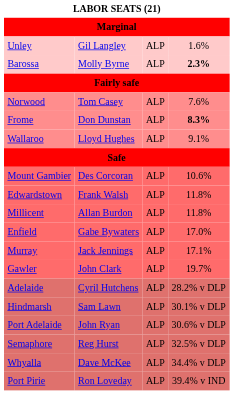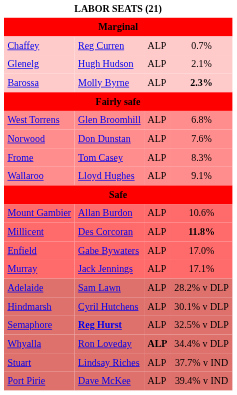 <table class="toccolours" cellpadding="5" cellspacing="0" style="float:left; margin-right:.5em; margin-top:.4em; font-size:90%;">
 <tr>
 <td COLSPAN=4 align="center"><strong>LABOR SEATS (21)</strong></td>
 </tr>
 <tr>
 <td COLSPAN=4 align="center" bgcolor="red"><span><strong>Marginal</strong></span></td>
 </tr>
 <tr>
-<td align="left" bgcolor="FFCACA"><a href='#'>Unley</a></td>
-<td align="left" bgcolor="FFCACA"><a href='#'>Gil Langley</a></td>
+<td align="left" bgcolor="FFCACA"><a href='#'>Chaffey</a></td>
+<td align="left" bgcolor="FFCACA"><a href='#'>Reg Curren</a></td>
 <td align="left" bgcolor="FFCACA">ALP</td>
-<td align="center" bgcolor="FFCACA">1.6%</td>
+<td align="center" bgcolor="FFCACA">0.7%</td>
+</tr>
+<tr>
+<td align="left" bgcolor="FFCACA"><a href='#'>Glenelg</a></td>
+<td align="left" bgcolor="FFCACA"><a href='#'>Hugh Hudson</a></td>
+<td align="left" bgcolor="FFCACA">ALP</td>
+<td align="center" bgcolor="FFCACA">2.1%</td>
 </tr>
 <tr>
 <td align="left" bgcolor="FFCACA"><a href='#'>Barossa</a></td>
 <td align="left" bgcolor="FFCACA"><a href='#'>Molly Byrne</a></td>
 <td align="left" bgcolor="FFCACA">ALP</td>
 <td align="center" bgcolor="FFCACA"><strong>2.3%</strong></td>
 </tr>
 <tr>
 <td COLSPAN=4 align="center" bgcolor="red"><span><strong>Fairly safe</strong></span></td>
 </tr>
 <tr>
+<td align="left" bgcolor="FF8D8D"><a href='#'>West Torrens</a></td>
+<td align="left" bgcolor="FF8D8D"><a href='#'>Glen Broomhill</a></td>
+<td align="left" bgcolor="FF8D8D">ALP</td>
+<td align="center" bgcolor="FF8D8D">6.8%</td>
+</tr>
+<tr>
 <td align="left" bgcolor="FF8D8D"><a href='#'>Norwood</a></td>
-<td align="left" bgcolor="FF8D8D"><a href='#'>Tom Casey</a></td>
+<td align="left" bgcolor="FF8D8D"><a href='#'>Don Dunstan</a></td>
 <td align="left" bgcolor="FF8D8D">ALP</td>
 <td align="center" bgcolor="FF8D8D">7.6%</td>
 </tr>
 <tr>
 <td align="left" bgcolor="FF8D8D"><a href='#'>Frome</a></td>
-<td align="left" bgcolor="FF8D8D"><a href='#'>Don Dunstan</a></td>
+<td align="left" bgcolor="FF8D8D"><a href='#'>Tom Casey</a></td>
 <td align="left" bgcolor="FF8D8D">ALP</td>
-<td align="center" bgcolor="FF8D8D"><strong>8.3%</strong></td>
+<td align="center" bgcolor="FF8D8D">8.3%</td>
 </tr>
 <tr>
 <td align="left" bgcolor="FF8D8D"><a href='#'>Wallaroo</a></td>
 <td align="left" bgcolor="FF8D8D"><a href='#'>Lloyd Hughes</a></td>
 <td align="left" bgcolor="FF8D8D">ALP</td>
 <td align="center" bgcolor="FF8D8D">9.1%</td>
 </tr>
 <tr>
 <td COLSPAN=4 align="center" bgcolor="red"><span><strong>Safe</strong></span></td>
 </tr>
 <tr>
 <td align="left" bgcolor="FF6B6B"><a href='#'>Mount Gambier</a></td>
-<td align="left" bgcolor="FF6B6B"><a href='#'>Des Corcoran</a></td>
+<td align="left" bgcolor="FF6B6B"><a href='#'>Allan Burdon</a></td>
 <td align="left" bgcolor="FF6B6B">ALP</td>
 <td align="center" bgcolor="FF6B6B">10.6%</td>
 </tr>
 <tr>
-<td align="left" bgcolor="FF6B6B"><a href='#'>Edwardstown</a></td>
-<td align="left" bgcolor="FF6B6B"><a href='#'>Frank Walsh</a></td>
+<td align="left" bgcolor="FF6B6B"><a href='#'>Millicent</a></td>
+<td align="left" bgcolor="FF6B6B"><a href='#'>Des Corcoran</a></td>
 <td align="left" bgcolor="FF6B6B">ALP</td>
-<td align="center" bgcolor="FF6B6B">11.8%</td>
-</tr>
-<tr>
-<td align="left" bgcolor="FF6B6B"><a href='#'>Millicent</a></td>
-<td align="left" bgcolor="FF6B6B"><a href='#'>Allan Burdon</a></td>
-<td align="left" bgcolor="FF6B6B">ALP</td>
-<td align="center" bgcolor="FF6B6B">11.8%</td>
+<td align="center" bgcolor="FF6B6B"><strong>11.8%</strong></td>
 </tr>
 <tr>
 <td align="left" bgcolor="FF6B6B"><a href='#'>Enfield</a></td>
 <td align="left" bgcolor="FF6B6B"><a href='#'>Gabe Bywaters</a></td>
 <td align="left" bgcolor="FF6B6B">ALP</td>
 <td align="center" bgcolor="FF6B6B">17.0%</td>
 </tr>
 <tr>
 <td align="left" bgcolor="FF6B6B"><a href='#'>Murray</a></td>
 <td align="left" bgcolor="FF6B6B"><a href='#'>Jack Jennings</a></td>
 <td align="left" bgcolor="FF6B6B">ALP</td>
 <td align="center" bgcolor="FF6B6B">17.1%</td>
 </tr>
 <tr>
-<td align="left" bgcolor="FF6B6B"><a href='#'>Gawler</a></td>
-<td align="left" bgcolor="FF6B6B"><a href='#'>John Clark</a></td>
-<td align="left" bgcolor="FF6B6B">ALP</td>
-<td align="center" bgcolor="FF6B6B">19.7%</td>
-</tr>
-<tr>
 <td align="left" bgcolor="DF716D"><a href='#'>Adelaide</a></td>
-<td align="left" bgcolor="DF716D"><a href='#'>Cyril Hutchens</a></td>
+<td align="left" bgcolor="DF716D"><a href='#'>Sam Lawn</a></td>
 <td align="left" bgcolor="DF716D">ALP</td>
 <td align="center" bgcolor="DF716D">28.2% v DLP</td>
 </tr>
 <tr>
 <td align="left" bgcolor="DF716D"><a href='#'>Hindmarsh</a></td>
-<td align="left" bgcolor="DF716D"><a href='#'>Sam Lawn</a></td>
+<td align="left" bgcolor="DF716D"><a href='#'>Cyril Hutchens</a></td>
 <td align="left" bgcolor="DF716D">ALP</td>
 <td align="center" bgcolor="DF716D">30.1% v DLP</td>
 </tr>
 <tr>
-<td align="left" bgcolor="DF716D"><a href='#'>Port Adelaide</a></td>
-<td align="left" bgcolor="DF716D"><a href='#'>John Ryan</a></td>
-<td align="left" bgcolor="DF716D">ALP</td>
-<td align="center" bgcolor="DF716D">30.6% v DLP</td>
-</tr>
-<tr>
 <td align="left" bgcolor="DF716D"><a href='#'>Semaphore</a></td>
-<td align="left" bgcolor="DF716D"><a href='#'>Reg Hurst</a></td>
+<td align="left" bgcolor="DF716D"><strong><a href='#'>Reg Hurst</a></strong></td>
 <td align="left" bgcolor="DF716D">ALP</td>
 <td align="center" bgcolor="DF716D">32.5% v DLP</td>
 </tr>
 <tr>
 <td align="left" bgcolor="DF716D"><a href='#'>Whyalla</a></td>
-<td align="left" bgcolor="DF716D"><a href='#'>Dave McKee</a></td>
-<td align="left" bgcolor="DF716D">ALP</td>
+<td align="left" bgcolor="DF716D"><a href='#'>Ron Loveday</a></td>
+<td align="left" bgcolor="DF716D"><strong>ALP</strong></td>
 <td align="center" bgcolor="DF716D">34.4% v DLP</td>
 </tr>
 <tr>
+<td align="left" bgcolor="DF716D"><a href='#'>Stuart</a></td>
+<td align="left" bgcolor="DF716D"><a href='#'>Lindsay Riches</a></td>
+<td align="left" bgcolor="DF716D">ALP</td>
+<td align="center" bgcolor="DF716D">37.7% v IND</td>
+</tr>
+<tr>
 <td align="left" bgcolor="DF716D"><a href='#'>Port Pirie</a></td>
-<td align="left" bgcolor="DF716D"><a href='#'>Ron Loveday</a></td>
+<td align="left" bgcolor="DF716D"><a href='#'>Dave McKee</a></td>
 <td align="left" bgcolor="DF716D">ALP</td>
 <td align="center" bgcolor="DF716D">39.4% v IND</td>
 </tr>
 <tr>
 </tr>
 </table>
